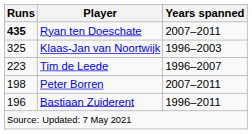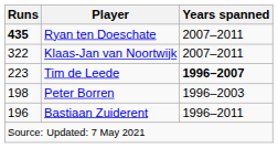 <table class="wikitable">
 <tr style="text-align: center;">
 <th style="text-align: center;" scope="col"><strong>Runs</strong></th>
 <th style="text-align: center;" scope="col"><strong>Player</strong></th>
 <th style="text-align: center;" scope="col"><strong>Years spanned</strong></th>
 </tr>
 <tr>
 <td><strong>435</strong></td>
 <td><a href='#'>Ryan ten Doeschate</a></td>
 <td>2007–2011</td>
 </tr>
 <tr>
-<td>325</td>
+<td>322</td>
 <td><a href='#'>Klaas-Jan van Noortwijk</a></td>
-<td>1996–2003</td>
+<td>2007–2011</td>
 </tr>
 <tr>
 <td>223</td>
 <td><a href='#'>Tim de Leede</a></td>
-<td>1996–2007</td>
+<td><strong>1996–2007</strong></td>
 </tr>
 <tr>
 <td>198</td>
 <td><a href='#'>Peter Borren</a></td>
-<td>2007–2011</td>
+<td>1996–2003</td>
 </tr>
 <tr>
 <td>196</td>
 <td><a href='#'>Bastiaan Zuiderent</a></td>
 <td>1996–2011</td>
 </tr>
 <tr>
 <td colspan=3><small>Source:</small> <small>Updated: 7 May 2021</small></td>
 </tr>
 </table>
